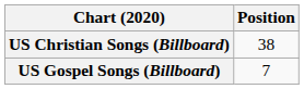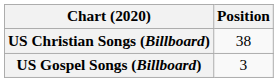 <table class="wikitable plainrowheaders sortable" style="text-align:center">
 <tr>
 <th scope="col">Chart (2020)</th>
 <th scope="col">Position</th>
 </tr>
 <tr>
 <th scope="row">US Christian Songs (<em>Billboard</em>)</th>
 <td>38</td>
 </tr>
 <tr>
 <th scope="row">US Gospel Songs (<em>Billboard</em>)</th>
-<td>7</td>
+<td>3</td>
 </tr>
 </table>
